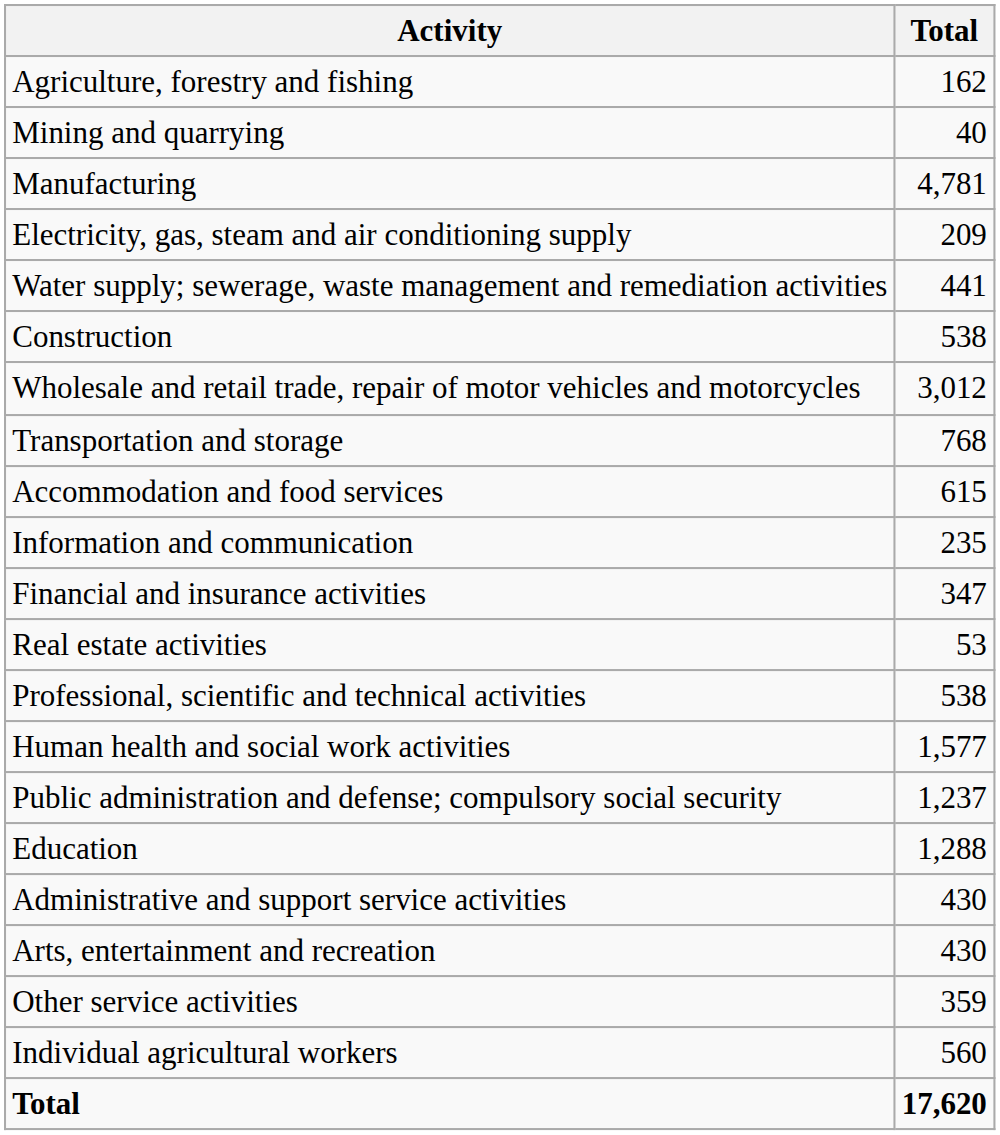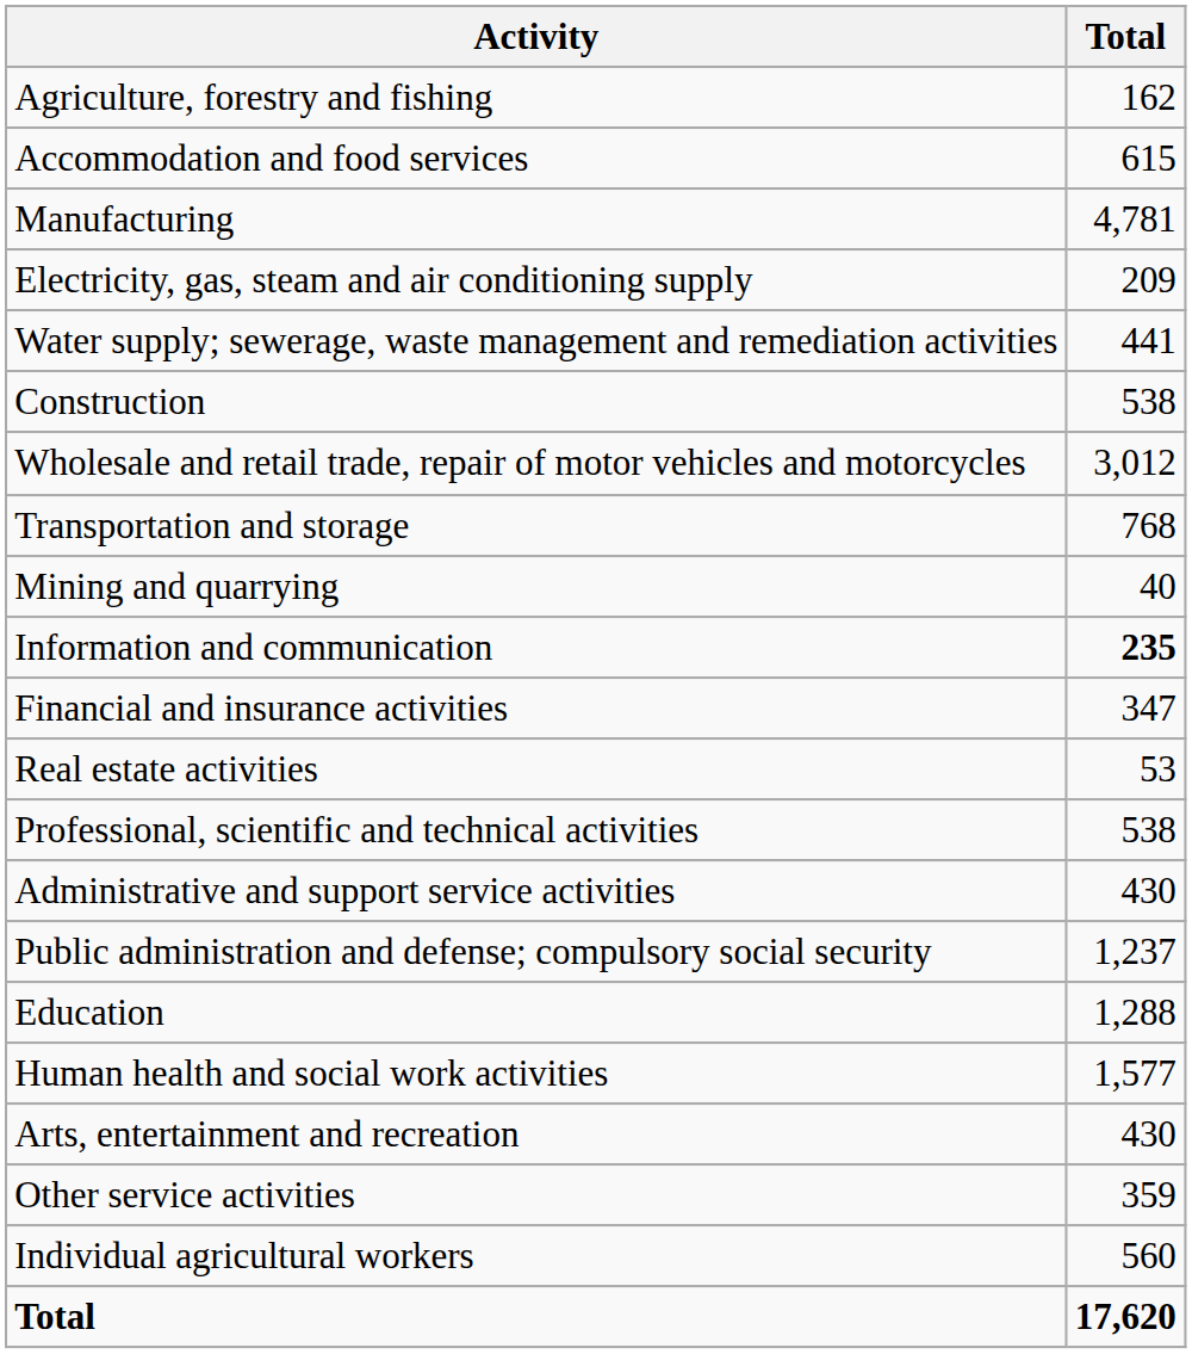 <table class="wikitable sortable" style="font-size:95%;">
 <tr>
 <th>Activity</th>
 <th>Total</th>
 </tr>
 <tr>
 <td>Agriculture, forestry and fishing</td>
 <td align="right">162</td>
 </tr>
 <tr>
-<td>Mining and quarrying</td>
-<td align="right">40</td>
+<td>Accommodation and food services</td>
+<td align="right">615</td>
 </tr>
 <tr>
 <td>Manufacturing</td>
 <td align="right">4,781</td>
 </tr>
 <tr>
 <td>Electricity, gas, steam and air conditioning supply</td>
 <td align="right">209</td>
 </tr>
 <tr>
 <td>Water supply; sewerage, waste management and remediation activities</td>
 <td align="right">441</td>
 </tr>
 <tr>
 <td>Construction</td>
 <td align="right">538</td>
 </tr>
 <tr>
 <td>Wholesale and retail trade, repair of motor vehicles and motorcycles</td>
 <td align="right">3,012</td>
 </tr>
 <tr>
 <td>Transportation and storage</td>
 <td align="right">768</td>
 </tr>
 <tr>
-<td>Accommodation and food services</td>
-<td align="right">615</td>
+<td>Mining and quarrying</td>
+<td align="right">40</td>
 </tr>
 <tr>
 <td>Information and communication</td>
-<td align="right">235</td>
+<td align="right"><strong>235</strong></td>
 </tr>
 <tr>
 <td>Financial and insurance activities</td>
 <td align="right">347</td>
 </tr>
 <tr>
 <td>Real estate activities</td>
 <td align="right">53</td>
 </tr>
 <tr>
 <td>Professional, scientific and technical activities</td>
 <td align="right">538</td>
 </tr>
 <tr>
-<td>Human health and social work activities</td>
-<td align="right">1,577</td>
+<td>Administrative and support service activities</td>
+<td align="right">430</td>
 </tr>
 <tr>
 <td>Public administration and defense; compulsory social security</td>
 <td align="right">1,237</td>
 </tr>
 <tr>
 <td>Education</td>
 <td align="right">1,288</td>
 </tr>
 <tr>
-<td>Administrative and support service activities</td>
-<td align="right">430</td>
+<td>Human health and social work activities</td>
+<td align="right">1,577</td>
 </tr>
 <tr>
 <td>Arts, entertainment and recreation</td>
 <td align="right">430</td>
 </tr>
 <tr>
 <td>Other service activities</td>
 <td align="right">359</td>
 </tr>
 <tr>
 <td>Individual agricultural workers</td>
 <td align="right">560</td>
 </tr>
 <tr class="sortbottom">
 <td><strong>Total</strong></td>
 <td align="right"><strong>17,620</strong></td>
 </tr>
 </table>
